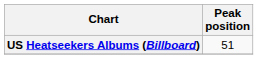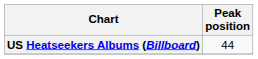 <table class="wikitable plainrowheaders sortable" style="text-align:center;" border="1">
 <tr>
 <th scope="col">Chart</th>
 <th scope="col">Peak<br>position</th>
 </tr>
 <tr>
 <th scope="row">US <a href='#'>Heatseekers Albums</a> (<em><a href='#'>Billboard</a></em>)</th>
-<td>51</td>
+<td>44</td>
 </tr>
 <tr>
 </tr>
 </table>
